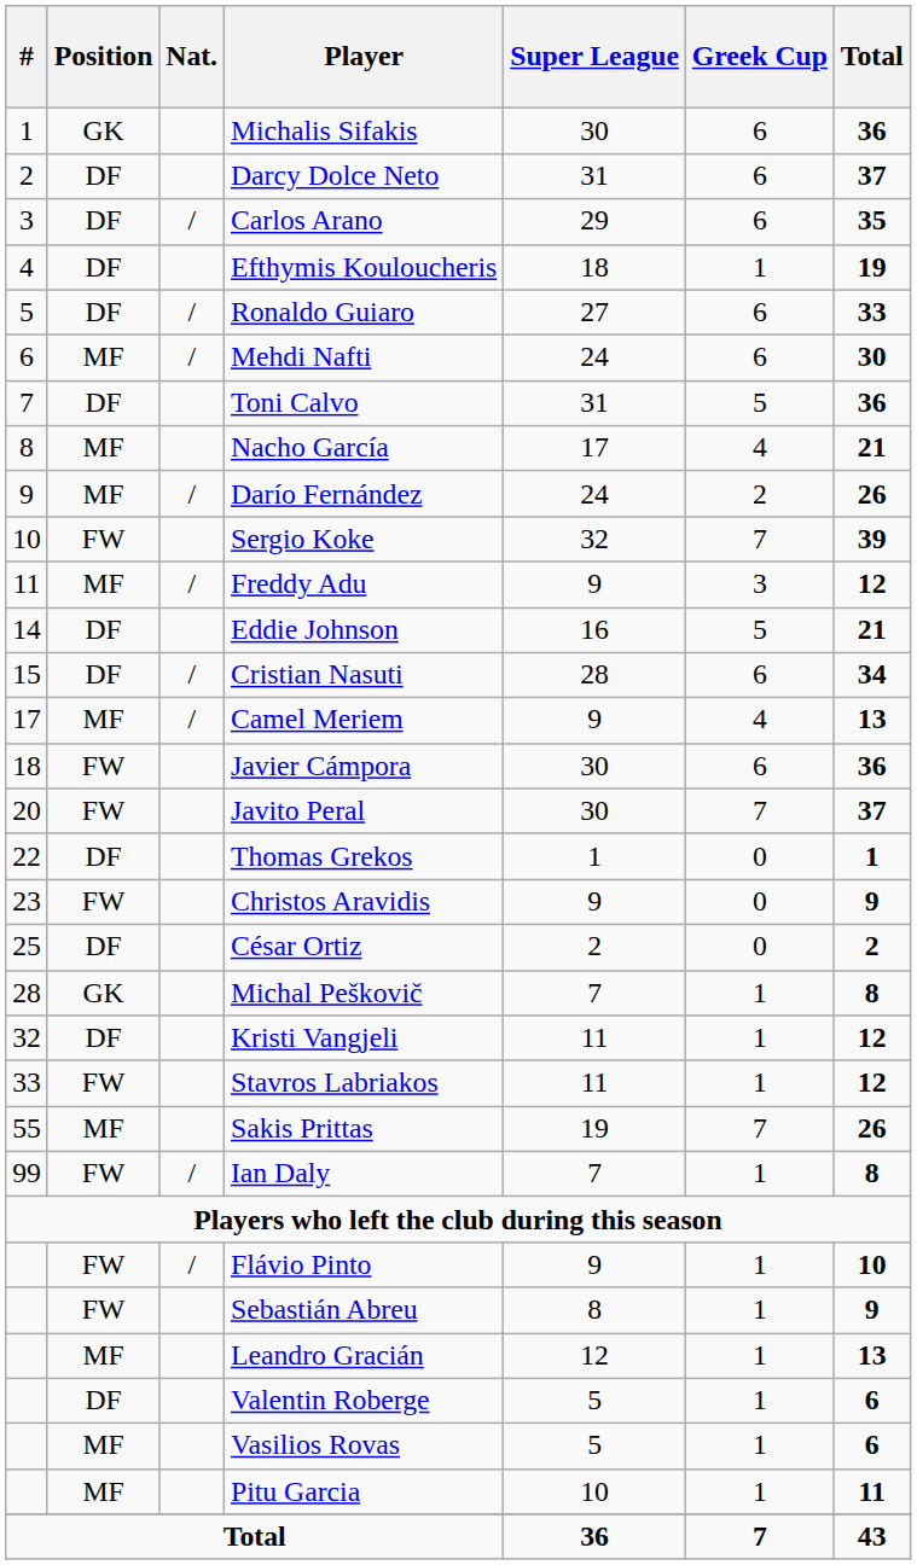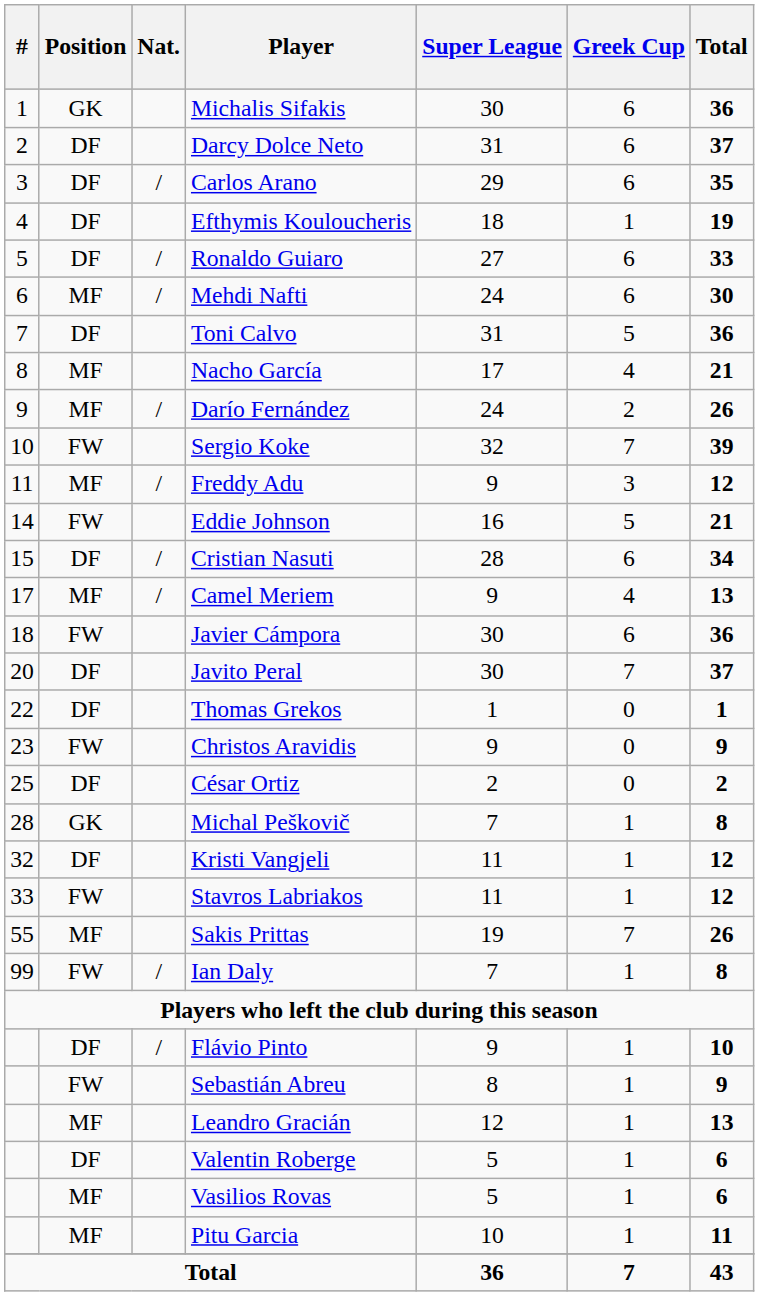 <table class="wikitable sortable" style="text-align:center">
 <tr>
 <th>#</th>
 <th>Position</th>
 <th>Nat.</th>
 <th>Player</th>
 <th height=50><a href='#'>Super League</a></th>
 <th height=50><a href='#'>Greek Cup</a></th>
 <th>Total</th>
 </tr>
 <tr>
 <td>1</td>
 <td>GK</td>
 <td></td>
 <td align=left><a href='#'>Michalis Sifakis</a></td>
 <td>30</td>
 <td>6</td>
 <td><strong>36</strong></td>
 </tr>
 <tr>
 <td>2</td>
 <td>DF</td>
 <td></td>
 <td align=left><a href='#'>Darcy Dolce Neto</a></td>
 <td>31</td>
 <td>6</td>
 <td><strong>37</strong></td>
 </tr>
 <tr>
 <td>3</td>
 <td>DF</td>
 <td> / </td>
 <td align=left><a href='#'>Carlos Arano</a></td>
 <td>29</td>
 <td>6</td>
 <td><strong>35</strong></td>
 </tr>
 <tr>
 <td>4</td>
 <td>DF</td>
 <td></td>
 <td align=left><a href='#'>Efthymis Kouloucheris</a></td>
 <td>18</td>
 <td>1</td>
 <td><strong>19</strong></td>
 </tr>
 <tr>
 <td>5</td>
 <td>DF</td>
 <td> / </td>
 <td align=left><a href='#'>Ronaldo Guiaro</a></td>
 <td>27</td>
 <td>6</td>
 <td><strong>33</strong></td>
 </tr>
 <tr>
 <td>6</td>
 <td>MF</td>
 <td> / </td>
 <td align=left><a href='#'>Mehdi Nafti</a></td>
 <td>24</td>
 <td>6</td>
 <td><strong>30</strong></td>
 </tr>
 <tr>
 <td>7</td>
 <td>DF</td>
 <td></td>
 <td align=left><a href='#'>Toni Calvo</a></td>
 <td>31</td>
 <td>5</td>
 <td><strong>36</strong></td>
 </tr>
 <tr>
 <td>8</td>
 <td>MF</td>
 <td></td>
 <td align=left><a href='#'>Nacho García</a></td>
 <td>17</td>
 <td>4</td>
 <td><strong>21</strong></td>
 </tr>
 <tr>
 <td>9</td>
 <td>MF</td>
 <td> / </td>
 <td align=left><a href='#'>Darío Fernández</a></td>
 <td>24</td>
 <td>2</td>
 <td><strong>26</strong></td>
 </tr>
 <tr>
 <td>10</td>
 <td>FW</td>
 <td></td>
 <td align=left><a href='#'>Sergio Koke</a></td>
 <td>32</td>
 <td>7</td>
 <td><strong>39</strong></td>
 </tr>
 <tr>
 <td>11</td>
 <td>MF</td>
 <td> / </td>
 <td align=left><a href='#'>Freddy Adu</a></td>
 <td>9</td>
 <td>3</td>
 <td><strong>12</strong></td>
 </tr>
 <tr>
 <td>14</td>
-<td>DF</td>
+<td>FW</td>
 <td></td>
 <td align=left><a href='#'>Eddie Johnson</a></td>
 <td>16</td>
 <td>5</td>
 <td><strong>21</strong></td>
 </tr>
 <tr>
 <td>15</td>
 <td>DF</td>
 <td> / </td>
 <td align=left><a href='#'>Cristian Nasuti</a></td>
 <td>28</td>
 <td>6</td>
 <td><strong>34</strong></td>
 </tr>
 <tr>
 <td>17</td>
 <td>MF</td>
 <td> / </td>
 <td align=left><a href='#'>Camel Meriem</a></td>
 <td>9</td>
 <td>4</td>
 <td><strong>13</strong></td>
 </tr>
 <tr>
 <td>18</td>
 <td>FW</td>
 <td></td>
 <td align=left><a href='#'>Javier Cámpora</a></td>
 <td>30</td>
 <td>6</td>
 <td><strong>36</strong></td>
 </tr>
 <tr>
 <td>20</td>
-<td>FW</td>
+<td>DF</td>
 <td></td>
 <td align=left><a href='#'>Javito Peral</a></td>
 <td>30</td>
 <td>7</td>
 <td><strong>37</strong></td>
 </tr>
 <tr>
 <td>22</td>
 <td>DF</td>
 <td></td>
 <td align=left><a href='#'>Thomas Grekos</a></td>
 <td>1</td>
 <td>0</td>
 <td><strong>1</strong></td>
 </tr>
 <tr>
 <td>23</td>
 <td>FW</td>
 <td></td>
 <td align=left><a href='#'>Christos Aravidis</a></td>
 <td>9</td>
 <td>0</td>
 <td><strong>9</strong></td>
 </tr>
 <tr>
 <td>25</td>
 <td>DF</td>
 <td></td>
 <td align=left><a href='#'>César Ortiz</a></td>
 <td>2</td>
 <td>0</td>
 <td><strong>2</strong></td>
 </tr>
 <tr>
 <td>28</td>
 <td>GK</td>
 <td></td>
 <td align=left><a href='#'>Michal Peškovič</a></td>
 <td>7</td>
 <td>1</td>
 <td><strong>8</strong></td>
 </tr>
 <tr>
 <td>32</td>
 <td>DF</td>
 <td></td>
 <td align=left><a href='#'>Kristi Vangjeli</a></td>
 <td>11</td>
 <td>1</td>
 <td><strong>12</strong></td>
 </tr>
 <tr>
 <td>33</td>
 <td>FW</td>
 <td></td>
 <td align=left><a href='#'>Stavros Labriakos</a></td>
 <td>11</td>
 <td>1</td>
 <td><strong>12</strong></td>
 </tr>
 <tr>
 <td>55</td>
 <td>MF</td>
 <td></td>
 <td align=left><a href='#'>Sakis Prittas</a></td>
 <td>19</td>
 <td>7</td>
 <td><strong>26</strong></td>
 </tr>
 <tr>
 <td>99</td>
 <td>FW</td>
 <td> / </td>
 <td align=left><a href='#'>Ian Daly</a></td>
 <td>7</td>
 <td>1</td>
 <td><strong>8</strong></td>
 </tr>
 <tr>
 <td colspan="8"><strong>Players who left the club during this season</strong></td>
 </tr>
 <tr>
 <td></td>
-<td>FW</td>
+<td>DF</td>
 <td> / </td>
 <td align=left><a href='#'>Flávio Pinto</a></td>
 <td>9</td>
 <td>1</td>
 <td><strong>10</strong></td>
 </tr>
 <tr>
 <td></td>
 <td>FW</td>
 <td></td>
 <td align=left><a href='#'>Sebastián Abreu</a></td>
 <td>8</td>
 <td>1</td>
 <td><strong>9</strong></td>
 </tr>
 <tr>
 <td></td>
 <td>MF</td>
 <td></td>
 <td align=left><a href='#'>Leandro Gracián</a></td>
 <td>12</td>
 <td>1</td>
 <td><strong>13</strong></td>
 </tr>
 <tr>
 <td></td>
 <td>DF</td>
 <td></td>
 <td align=left><a href='#'>Valentin Roberge</a></td>
 <td>5</td>
 <td>1</td>
 <td><strong>6</strong></td>
 </tr>
 <tr>
 <td></td>
 <td>MF</td>
 <td></td>
 <td align=left><a href='#'>Vasilios Rovas</a></td>
 <td>5</td>
 <td>1</td>
 <td><strong>6</strong></td>
 </tr>
 <tr>
 <td></td>
 <td>MF</td>
 <td></td>
 <td align=left><a href='#'>Pitu Garcia</a></td>
 <td>10</td>
 <td>1</td>
 <td><strong>11</strong></td>
 </tr>
 <tr>
 </tr>
 <tr class="sortbottom">
 <td colspan=4><strong>Total</strong></td>
 <td><strong>36</strong></td>
 <td><strong>7</strong></td>
 <td><strong>43</strong></td>
 </tr>
 </table>
